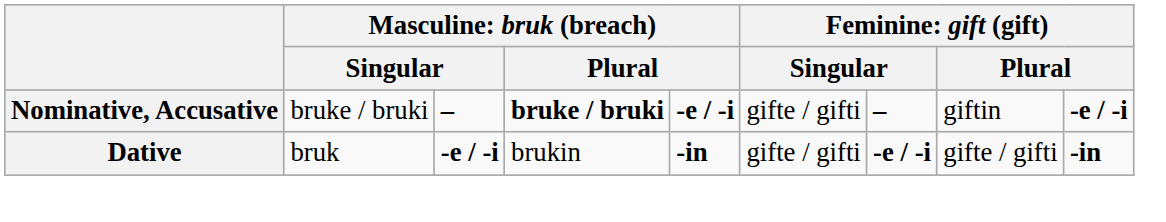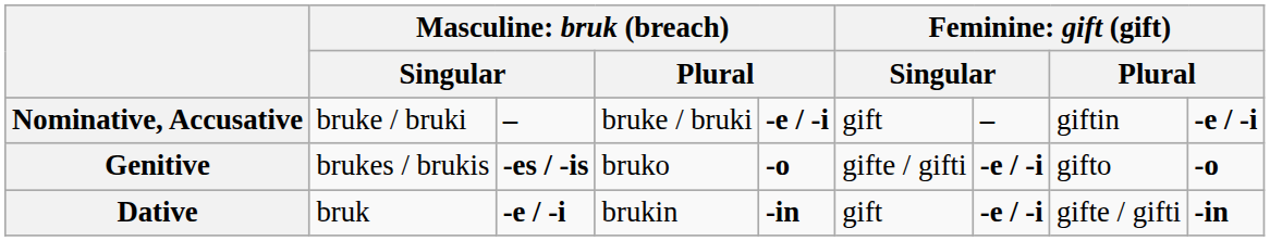 <table class="wikitable">
 <tr>
 <th rowspan="2"></th>
 <th colspan="4">Masculine: <em>bruk</em> (breach)</th>
 <th colspan="4">Feminine: <em>gift</em> (gift)</th>
 </tr>
 <tr>
 <th colspan="2">Singular</th>
 <th colspan="2">Plural</th>
 <th colspan="2">Singular</th>
 <th colspan="2">Plural</th>
 </tr>
 <tr>
 <th>Nominative, Accusative</th>
 <td>bruke / bruki</td>
 <td><strong>–</strong></td>
-<td><strong>bruke / bruki</strong></td>
+<td>bruke / bruki</td>
 <td><strong>-e / -i</strong></td>
-<td>gifte / gifti</td>
+<td>gift</td>
 <td><strong>–</strong></td>
 <td>giftin</td>
 <td><strong>-e / -i</strong></td>
+</tr>
+<tr>
+<th>Genitive</th>
+<td>brukes / brukis</td>
+<td><strong>-es / -is</strong></td>
+<td>bruko</td>
+<td><strong>-o</strong></td>
+<td>gifte / gifti</td>
+<td><strong>-e / -i</strong></td>
+<td>gifto</td>
+<td><strong>-o</strong></td>
 </tr>
 <tr>
 <th>Dative</th>
 <td>bruk</td>
 <td><strong>-e / -i</strong></td>
 <td>brukin</td>
 <td><strong>-in</strong></td>
-<td>gifte / gifti</td>
+<td>gift</td>
 <td><strong>-e / -i</strong></td>
 <td>gifte / gifti</td>
 <td><strong>-in</strong></td>
 </tr>
 </table>
